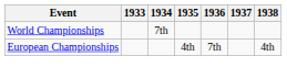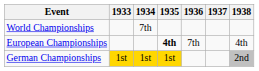 <table class="wikitable">
 <tr>
 <th>Event</th>
 <th>1933</th>
 <th>1934</th>
 <th>1935</th>
 <th>1936</th>
 <th>1937</th>
 <th>1938</th>
 </tr>
 <tr>
 <td><a href='#'>World Championships</a></td>
 <td></td>
 <td align="center">7th</td>
 <td></td>
 <td></td>
 <td></td>
 <td></td>
 </tr>
 <tr>
 <td><a href='#'>European Championships</a></td>
 <td></td>
 <td></td>
-<td align="center">4th</td>
+<td align="center"><strong>4th</strong></td>
 <td align="center">7th</td>
 <td></td>
 <td align="center">4th</td>
 </tr>
+<tr>
+<td><a href='#'>German Championships</a></td>
+<td align="center" bgcolor="gold">1st</td>
+<td align="center" bgcolor="gold">1st</td>
+<td align="center" bgcolor="gold">1st</td>
+<td></td>
+<td></td>
+<td align="center" bgcolor="silver">2nd</td>
+</tr>
 </table>
